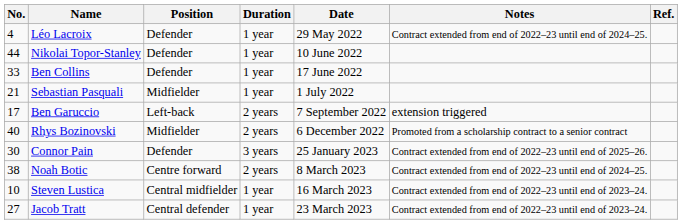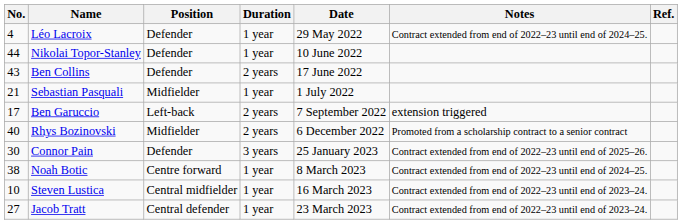 <table class="wikitable">
 <tr>
 <th>No.</th>
 <th>Name</th>
 <th>Position</th>
 <th>Duration</th>
 <th>Date</th>
 <th>Notes</th>
 <th>Ref.</th>
 </tr>
 <tr>
 <td>4</td>
 <td> <a href='#'>Léo Lacroix</a></td>
 <td>Defender</td>
 <td>1 year</td>
 <td>29 May 2022</td>
 <td><small>Contract extended from end of 2022–23 until end of 2024–25.</small></td>
 <td></td>
 </tr>
 <tr>
 <td>44</td>
 <td><a href='#'>Nikolai Topor-Stanley</a></td>
 <td>Defender</td>
 <td>1 year</td>
 <td>10 June 2022</td>
 <td></td>
 <td></td>
 </tr>
 <tr>
-<td>33</td>
+<td>43</td>
 <td><a href='#'>Ben Collins</a></td>
 <td>Defender</td>
-<td>1 year</td>
+<td>2 years</td>
 <td>17 June 2022</td>
 <td></td>
 <td></td>
 </tr>
 <tr>
 <td>21</td>
 <td><a href='#'>Sebastian Pasquali</a></td>
 <td>Midfielder</td>
 <td>1 year</td>
 <td>1 July 2022</td>
 <td></td>
 <td></td>
 </tr>
 <tr>
 <td>17</td>
 <td><a href='#'>Ben Garuccio</a></td>
 <td>Left-back</td>
 <td>2 years</td>
 <td>7 September 2022</td>
 <td>extension triggered</td>
 <td></td>
 </tr>
 <tr>
 <td>40</td>
 <td><a href='#'>Rhys Bozinovski</a></td>
 <td>Midfielder</td>
 <td>2 years</td>
 <td>6 December 2022</td>
 <td><small>Promoted from a scholarship contract to a senior contract</small></td>
 <td></td>
 </tr>
 <tr>
 <td>30</td>
 <td><a href='#'>Connor Pain</a></td>
 <td>Defender</td>
 <td>3 years</td>
 <td>25 January 2023</td>
 <td><small>Contract extended from end of 2022–23 until end of 2025–26.</small></td>
 <td></td>
 </tr>
 <tr>
 <td>38</td>
 <td><a href='#'>Noah Botic</a></td>
 <td>Centre forward</td>
-<td>2 years</td>
+<td>1 year</td>
 <td>8 March 2023</td>
 <td><small>Contract extended from end of 2022–23 until end of 2024–25.</small></td>
 <td></td>
 </tr>
 <tr>
 <td>10</td>
 <td><a href='#'>Steven Lustica</a></td>
 <td>Central midfielder</td>
 <td>1 year</td>
 <td>16 March 2023</td>
 <td><small>Contract extended from end of 2022–23 until end of 2023–24.</small></td>
 <td></td>
 </tr>
 <tr>
 <td>27</td>
 <td><a href='#'>Jacob Tratt</a></td>
 <td>Central defender</td>
 <td>1 year</td>
 <td>23 March 2023</td>
 <td><small>Contract extended from end of 2022–23 until end of 2023–24.</small></td>
 <td></td>
 </tr>
 </table>
